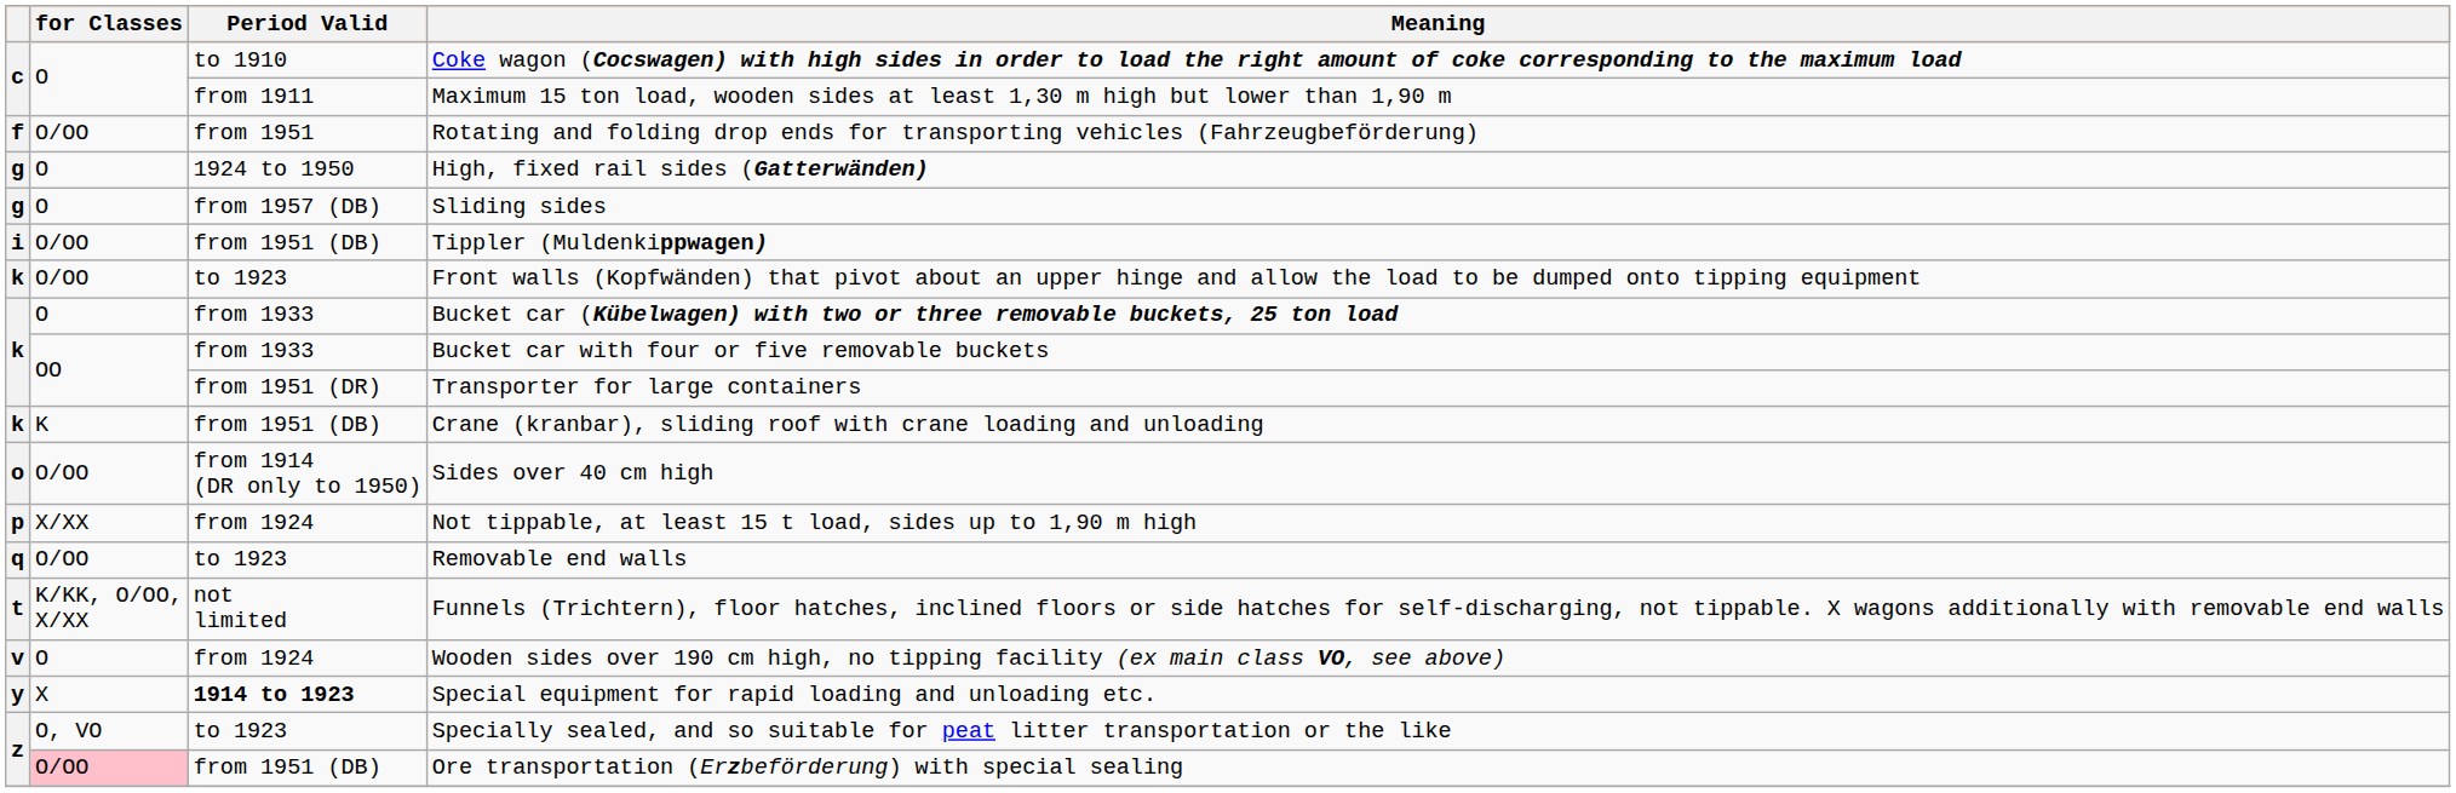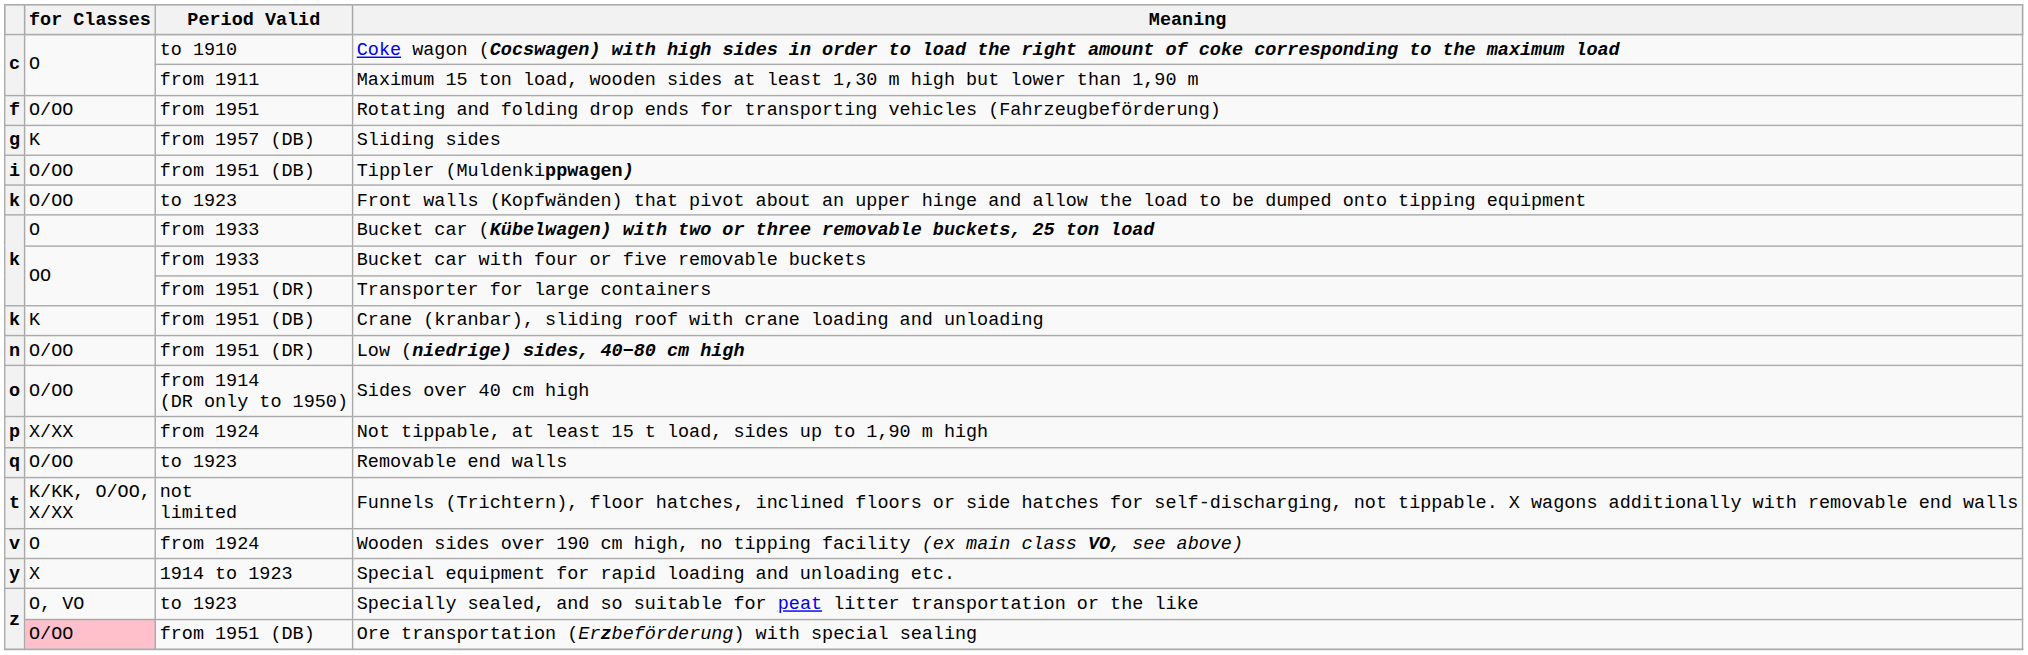 <table class="wikitable">
 <tr style="background:#FF7F24">
 <th></th>
 <th>for Classes</th>
 <th>Period Valid</th>
 <th>Meaning</th>
 </tr>
 <tr ---->
 <th rowspan="2">c</th>
 <td rowspan="2">O</td>
 <td>to 1910</td>
 <td><a href='#'>Coke</a> wagon (<strong><em>C<strong>ocswagen<em>) with high sides in order to load the right amount of coke corresponding to the maximum load</td>
 </tr>
 <tr ---->
 <td>from 1911</td>
 <td>Maximum 15 ton load, wooden sides at least 1,30 m high but lower than 1,90 m</td>
 </tr>
 <tr ---->
 <th>f</th>
 <td>O/OO</td>
 <td>from 1951</td>
 <td>Rotating and folding drop ends for transporting vehicles (</em></strong>F</strong>ahrzeugbeförderung</em>)</td>
 </tr>
 <tr ---->
 <th>g</th>
-<td>O</td>
-<td>1924 to 1950</td>
-<td>High, fixed rail sides (<strong><em>G<strong>atterwänden<em>)</td>
-</tr>
-<tr ---->
-<th>g</th>
-<td>O</td>
+<td>K</td>
 <td>from 1957 (DB)</td>
 <td>Sliding sides</td>
 </tr>
 <tr ---->
 <th>i</th>
 <td>O/OO</td>
 <td>from 1951 (DB)</td>
 <td>Tippler (</em>Muldenk</strong>i<strong>ppwagen<em>)</td>
 </tr>
 <tr ---->
 <th>k</th>
 <td>O/OO</td>
 <td>to 1923</td>
 <td>Front walls (</em></strong>K</strong>opfwänden</em>) that pivot about an upper hinge and allow the load to be dumped onto tipping equipment</td>
 </tr>
 <tr ---->
 <th rowspan="3">k</th>
 <td>O</td>
 <td>from 1933</td>
 <td>Bucket car (<strong><em>K<strong>übelwagen<em>) with two or three removable buckets, 25 ton load</td>
 </tr>
 <tr ---->
 <td rowspan="2">OO</td>
 <td>from 1933</td>
 <td>Bucket car with four or five removable buckets</td>
 </tr>
 <tr ---->
 <td>from 1951 (DR)</td>
 <td>Transporter for large containers</td>
 </tr>
 <tr ---->
 <th>k</th>
 <td>K</td>
 <td>from 1951 (DB)</td>
 <td>Crane (</em></strong>k</strong>ranbar</em>), sliding roof with crane loading and unloading</td>
 </tr>
 <tr ---->
+<th>n</th>
+<td>O/OO</td>
+<td>from 1951 (DR)</td>
+<td>Low (<strong><em>n<strong>iedrige<em>) sides, 40−80 cm high</td>
+</tr>
+<tr ---->
 <th>o</th>
 <td>O/OO</td>
 <td>from 1914<br>(DR only to 1950)</td>
 <td>Sides over 40 cm high</td>
 </tr>
 <tr ---->
 <th>p</th>
 <td>X/XX</td>
 <td>from 1924</td>
 <td>Not tippable, at least 15 t load, sides up to 1,90 m high</td>
 </tr>
 <tr ---->
 <th>q</th>
 <td>O/OO</td>
 <td>to 1923</td>
 <td>Removable end walls</td>
 </tr>
 <tr ---->
 <th>t</th>
 <td>K/KK, O/OO,<br>X/XX</td>
 <td>not<br>limited</td>
 <td>Funnels (</em></strong>T</strong>richtern</em>), floor hatches, inclined floors or side hatches for self-discharging, not tippable. X wagons additionally with removable end walls</td>
 </tr>
 <tr ---->
 <th>v</th>
 <td>O</td>
 <td>from 1924</td>
 <td>Wooden sides over 190 cm high, no tipping facility <em>(ex main class <strong>VO</strong>, see above)</em></td>
 </tr>
 <tr ---->
 <th>y</th>
 <td>X</td>
-<td><strong>1914 to 1923</strong></td>
+<td>1914 to 1923</td>
 <td>Special equipment for rapid loading and unloading etc.</td>
 </tr>
 <tr ---->
 <th rowspan="2">z</th>
 <td>O, VO</td>
 <td>to 1923</td>
 <td>Specially sealed, and so suitable for <a href='#'>peat</a> litter transportation or the like</td>
 </tr>
 <tr ---->
 <td style="background: pink;">O/OO</td>
 <td>from 1951 (DB)</td>
 <td>Ore transportation (<em>Er<strong>z</strong>beförderung</em>) with special sealing</td>
 </tr>
 <tr ---->
 </tr>
 </table>
